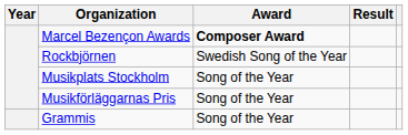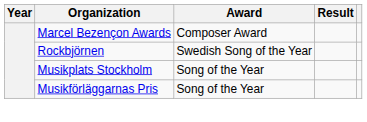 <table class="wikitable plainrowheaders">
 <tr>
 <th scope=col class="sortable">Year</th>
 <th scope=col class="sortable">Organization</th>
 <th scope=col class="sortable">Award</th>
 <th scope=col class="sortable">Result</th>
 <th scope=col class="unsortable"></th>
 </tr>
 <tr>
 <th rowspan=4 scope="row"></th>
 <td><a href='#'>Marcel Bezençon Awards</a></td>
-<td><strong>Composer Award</strong></td>
+<td>Composer Award</td>
 <td></td>
 <td></td>
 </tr>
 <tr>
 <td><a href='#'>Rockbjörnen</a></td>
 <td>Swedish Song of the Year</td>
 <td></td>
 <td></td>
 </tr>
 <tr>
 <td><a href='#'>Musikplats Stockholm</a></td>
 <td>Song of the Year</td>
 <td></td>
 <td style="text-align:center;"></td>
 </tr>
 <tr>
 <td><a href='#'>Musikförläggarnas Pris</a></td>
 <td>Song of the Year</td>
 <td></td>
 <td style="text-align:center;"></td>
 </tr>
-<tr>
-<th rowspan=1 scope="row"></th>
-<td><a href='#'>Grammis</a></td>
-<td>Song of the Year</td>
-<td></td>
-<td style="text-align:center;"></td>
-</tr>
 </table>
